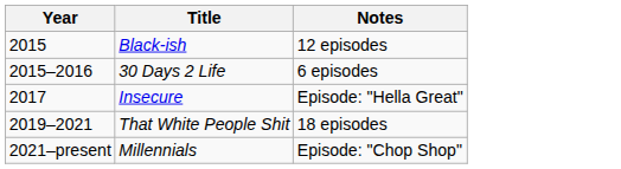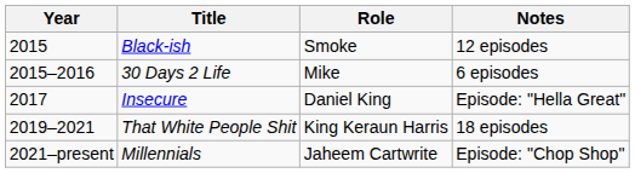 <table class="wikitable sortable">
 <tr>
 <th>Year</th>
 <th>Title</th>
+<th>Role</th>
 <th>Notes</th>
 </tr>
 <tr>
 <td>2015</td>
 <td><em><a href='#'>Black-ish</a></em></td>
+<td>Smoke</td>
 <td>12 episodes</td>
 </tr>
 <tr>
 <td>2015–2016</td>
 <td><em>30 Days 2 Life</em></td>
+<td>Mike</td>
 <td>6 episodes</td>
 </tr>
 <tr>
 <td>2017</td>
 <td><a href='#'><em>Insecure</em></a></td>
+<td>Daniel King</td>
 <td>Episode: "Hella Great"</td>
 </tr>
 <tr>
 <td>2019–2021</td>
 <td><em>That White People Shit</em></td>
+<td>King Keraun Harris</td>
 <td>18 episodes</td>
 </tr>
 <tr>
 <td>2021–present</td>
 <td><em>Millennials</em></td>
+<td>Jaheem Cartwrite</td>
 <td>Episode: "Chop Shop"</td>
 </tr>
 </table>
